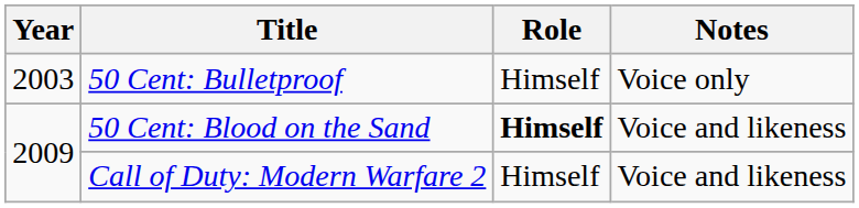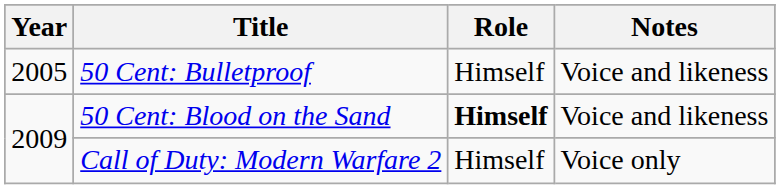 <table class="wikitable sortable">
 <tr>
 <th>Year</th>
 <th>Title</th>
 <th>Role</th>
 <th class="unsortable">Notes</th>
 </tr>
 <tr>
-<td>2003</td>
+<td>2005</td>
 <td><em><a href='#'>50 Cent: Bulletproof</a></em></td>
 <td>Himself</td>
-<td>Voice only</td>
+<td>Voice and likeness</td>
 </tr>
 <tr>
 <td rowspan="2">2009</td>
 <td><em><a href='#'>50 Cent: Blood on the Sand</a></em></td>
 <td><strong>Himself</strong></td>
 <td>Voice and likeness</td>
 </tr>
 <tr>
 <td><em><a href='#'>Call of Duty: Modern Warfare 2</a></em></td>
 <td>Himself</td>
-<td>Voice and likeness</td>
+<td>Voice only</td>
 </tr>
 </table>
